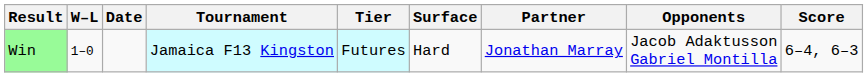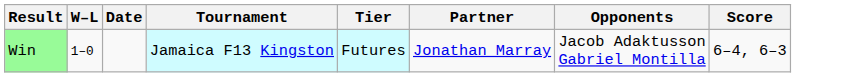 <table class="sortable wikitable">
 <tr>
 <th>Result</th>
 <th class="unsortable">W–L</th>
 <th>Date</th>
 <th>Tournament</th>
 <th>Tier</th>
-<th>Surface</th>
 <th>Partner</th>
 <th>Opponents</th>
 <th class="unsortable">Score</th>
 </tr>
 <tr>
 <td bgcolor=98FB98>Win</td>
 <td><small>1–0</small></td>
 <td></td>
 <td style="background:#cffcff;">Jamaica F13 <a href='#'>Kingston</a></td>
 <td style="background:#cffcff;">Futures</td>
-<td>Hard</td>
 <td> <a href='#'>Jonathan Marray</a></td>
 <td> Jacob Adaktusson <br>  <a href='#'>Gabriel Montilla</a></td>
 <td>6–4, 6–3</td>
 </tr>
 </table>
